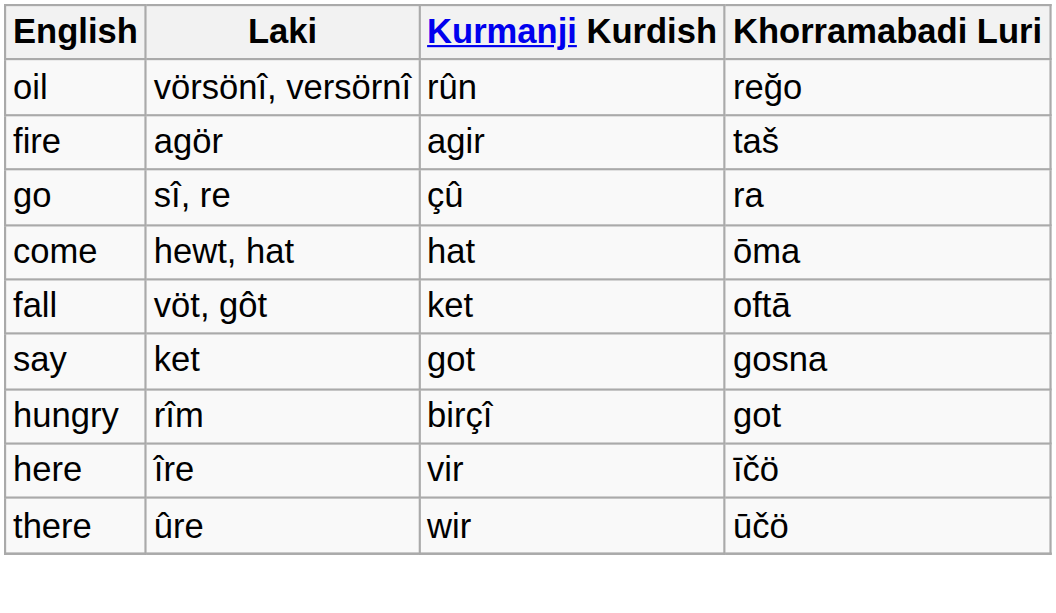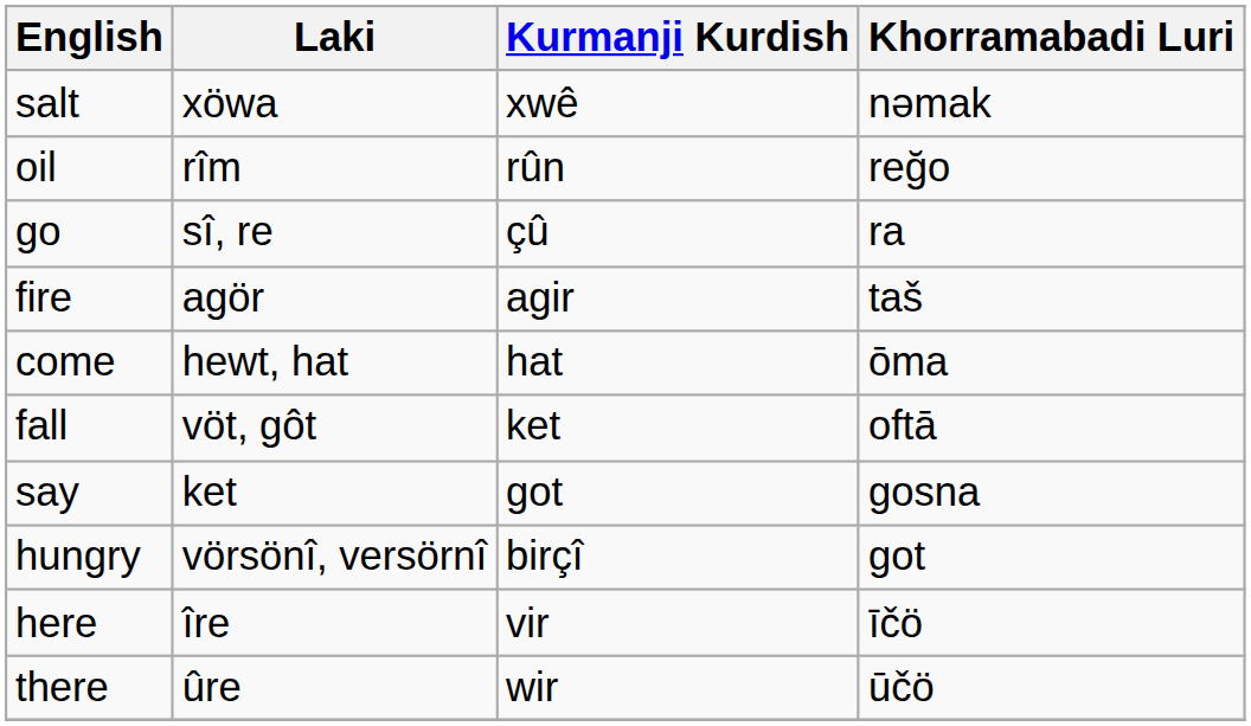 <table class="wikitable">
 <tr>
 <th>English</th>
 <th>Laki</th>
 <th><a href='#'>Kurmanji</a> Kurdish</th>
 <th>Khorramabadi Luri</th>
 </tr>
 <tr>
+<td>salt</td>
+<td>xöwa</td>
+<td>xwê</td>
+<td>nəmak</td>
+</tr>
+<tr>
 <td>oil</td>
-<td>vörsönî, versörnî</td>
+<td>rîm</td>
 <td>rûn</td>
 <td>reğo</td>
+</tr>
+<tr>
+<td>go</td>
+<td>sî, re</td>
+<td>çû</td>
+<td>ra</td>
 </tr>
 <tr>
 <td>fire</td>
 <td>agör</td>
 <td>agir</td>
 <td>taš</td>
-</tr>
-<tr>
-<td>go</td>
-<td>sî, re</td>
-<td>çû</td>
-<td>ra</td>
 </tr>
 <tr>
 <td>come</td>
 <td>hewt, hat</td>
 <td>hat</td>
 <td>ōma</td>
 </tr>
 <tr>
 <td>fall</td>
 <td>vöt, gôt</td>
 <td>ket</td>
 <td>oftā</td>
 </tr>
 <tr>
 <td>say</td>
 <td>ket</td>
 <td>got</td>
 <td>gosna</td>
 </tr>
 <tr>
 <td>hungry</td>
-<td>rîm</td>
+<td>vörsönî, versörnî</td>
 <td>birçî</td>
 <td>got</td>
 </tr>
 <tr>
 <td>here</td>
 <td>îre</td>
 <td>vir</td>
 <td>īčö</td>
 </tr>
 <tr>
 <td>there</td>
 <td>ûre</td>
 <td>wir</td>
 <td>ūčö</td>
 </tr>
 <tr>
 </tr>
 </table>
